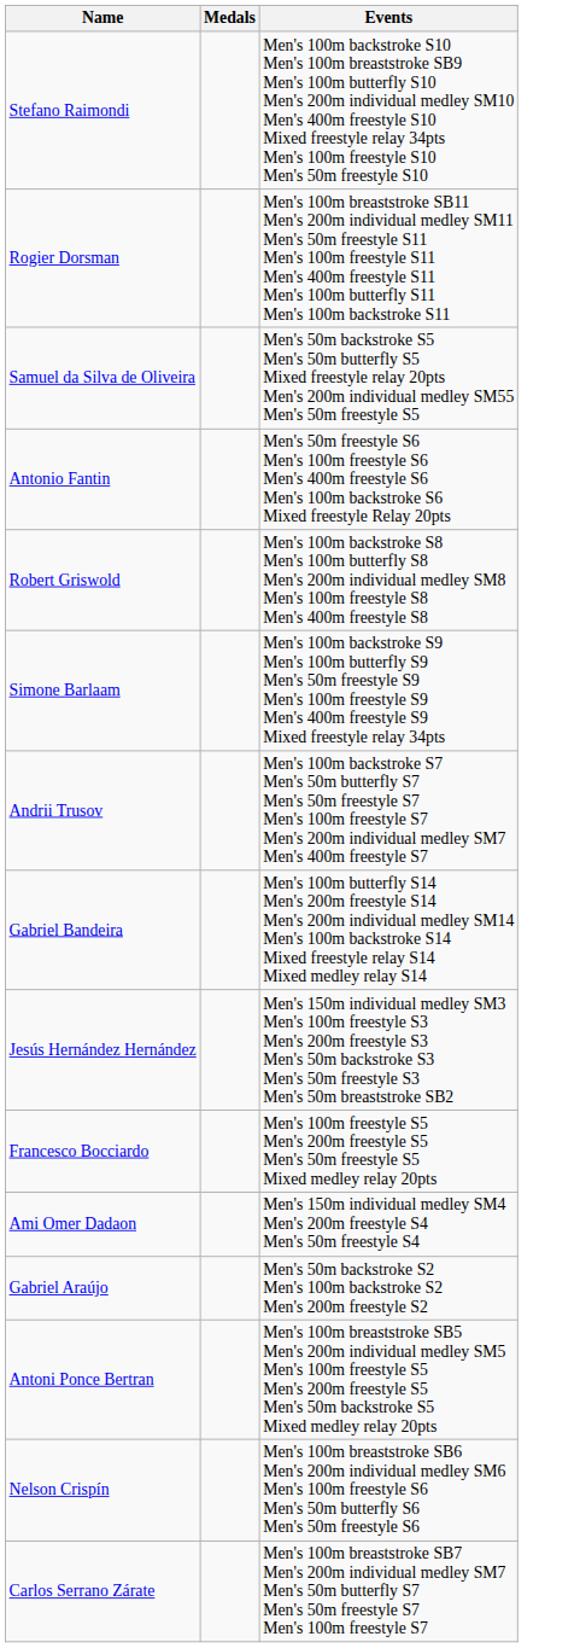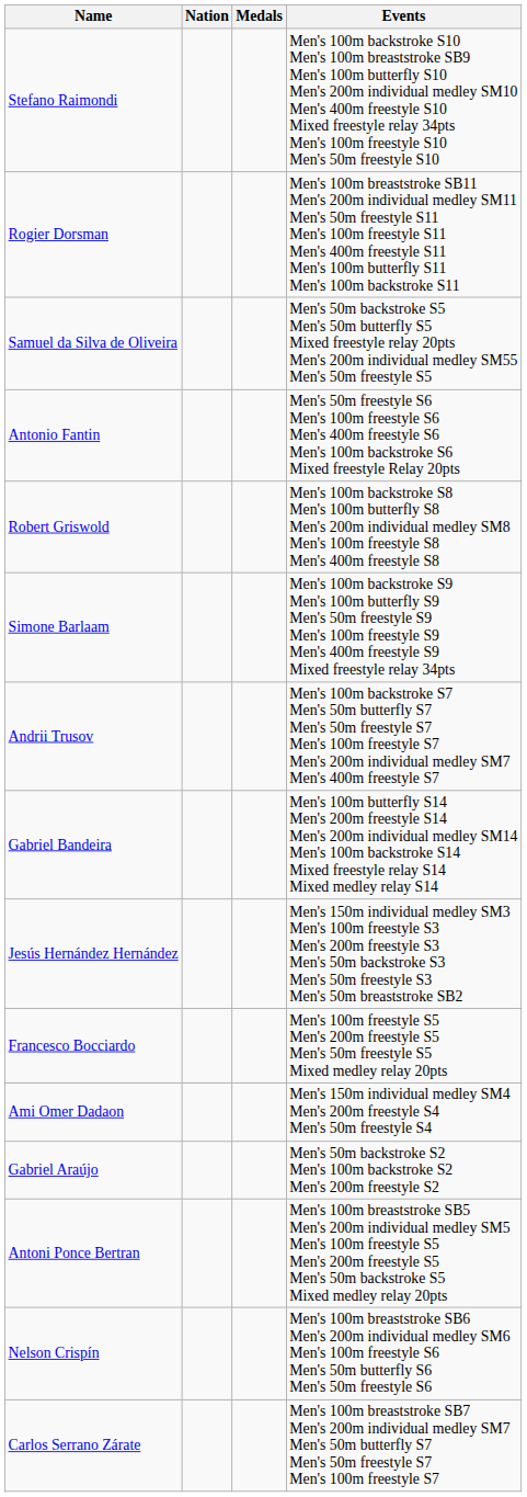 <table class="wikitable">
 <tr>
 <th>Name</th>
+<th>Nation</th>
 <th>Medals</th>
 <th>Events</th>
 </tr>
 <tr>
 <td><a href='#'>Stefano Raimondi</a></td>
+<td></td>
 <td><br><br><br><br><br><br><br></td>
 <td>Men's 100m backstroke S10<br>Men's 100m breaststroke SB9<br>Men's 100m butterfly S10<br>Men's 200m individual medley SM10<br>Men's 400m freestyle S10<br>Mixed  freestyle relay 34pts<br>Men's 100m freestyle S10<br>Men's 50m freestyle S10</td>
 </tr>
 <tr>
 <td><a href='#'>Rogier Dorsman</a></td>
+<td></td>
 <td><br><br><br><br><br><br></td>
 <td>Men's 100m breaststroke SB11<br>Men's 200m individual medley SM11<br>Men's 50m freestyle S11<br>Men's 100m freestyle S11<br>Men's 400m freestyle S11<br>Men's 100m butterfly S11<br>Men's 100m backstroke S11</td>
 </tr>
 <tr>
 <td><a href='#'>Samuel da Silva de Oliveira</a></td>
+<td></td>
 <td><br><br><br><br></td>
 <td>Men's 50m backstroke S5<br>Men's 50m butterfly S5<br>Mixed  freestyle relay 20pts<br>Men's 200m individual medley SM55<br>Men's 50m freestyle S5</td>
 </tr>
 <tr>
 <td><a href='#'>Antonio Fantin</a></td>
+<td></td>
 <td><br><br><br><br><br></td>
 <td>Men's 50m freestyle S6<br>Men's 100m freestyle S6<br>Men's 400m freestyle S6<br>Men's 100m backstroke S6<br>Mixed  freestyle Relay 20pts</td>
 </tr>
 <tr>
 <td><a href='#'>Robert Griswold</a></td>
+<td></td>
 <td><br><br><br><br></td>
 <td>Men's 100m backstroke S8<br>Men's 100m butterfly S8<br>Men's 200m individual medley SM8<br>Men's 100m freestyle S8<br>Men's 400m freestyle S8</td>
 </tr>
 <tr>
 <td><a href='#'>Simone Barlaam</a></td>
+<td></td>
 <td><br><br><br><br><br></td>
 <td>Men's 100m backstroke S9<br>Men's 100m butterfly S9<br>Men's 50m freestyle S9<br>Men's 100m freestyle S9<br>Men's 400m freestyle S9<br> Mixed  freestyle relay 34pts</td>
 </tr>
 <tr>
 <td><a href='#'>Andrii Trusov</a></td>
+<td></td>
 <td><br><br><br><br><br></td>
 <td>Men's 100m backstroke S7<br>Men's 50m butterfly S7<br>Men's 50m freestyle S7<br>Men's 100m freestyle S7<br>Men's 200m individual medley SM7<br>Men's 400m freestyle S7</td>
 </tr>
 <tr>
 <td><a href='#'>Gabriel Bandeira</a></td>
+<td></td>
 <td><br><br><br><br><br></td>
 <td>Men's 100m butterfly S14<br>Men's 200m freestyle S14<br>Men's 200m individual medley SM14<br>Men's 100m backstroke S14<br>Mixed  freestyle relay S14<br>Mixed  medley relay S14</td>
 </tr>
 <tr>
 <td><a href='#'>Jesús Hernández Hernández</a></td>
+<td></td>
 <td><br><br><br><br><br></td>
 <td>Men's 150m individual medley SM3<br>Men's 100m freestyle S3<br>Men's 200m freestyle S3<br>Men's 50m backstroke S3<br>Men's 50m freestyle S3<br>Men's 50m breaststroke SB2</td>
 </tr>
 <tr>
 <td><a href='#'>Francesco Bocciardo</a></td>
+<td></td>
 <td><br><br><br></td>
 <td>Men's 100m freestyle S5<br>Men's 200m freestyle S5<br>Men's 50m freestyle S5<br>Mixed  medley relay 20pts</td>
 </tr>
 <tr>
 <td><a href='#'>Ami Omer Dadaon</a></td>
+<td></td>
 <td><br><br></td>
 <td>Men's 150m individual medley SM4<br>Men's 200m freestyle S4<br>Men's 50m freestyle S4</td>
 </tr>
 <tr>
 <td><a href='#'>Gabriel Araújo</a></td>
+<td></td>
 <td><br><br></td>
 <td>Men's 50m backstroke S2<br>Men's 100m backstroke S2<br>Men's 200m freestyle S2</td>
 </tr>
 <tr>
 <td><a href='#'>Antoni Ponce Bertran</a></td>
+<td></td>
 <td><br><br><br><br><br></td>
 <td>Men's 100m breaststroke SB5<br>Men's 200m individual medley SM5<br>Men's 100m freestyle S5<br>Men's 200m freestyle S5<br>Men's 50m backstroke S5<br>Mixed  medley relay 20pts</td>
 </tr>
 <tr>
 <td><a href='#'>Nelson Crispín</a></td>
+<td></td>
 <td><br><br><br><br></td>
 <td>Men's 100m breaststroke SB6<br>Men's 200m individual medley SM6<br>Men's 100m freestyle S6<br>Men's 50m butterfly S6<br>Men's 50m freestyle S6</td>
 </tr>
 <tr>
 <td><a href='#'>Carlos Serrano Zárate</a></td>
+<td></td>
 <td><br><br><br><br></td>
 <td>Men's 100m breaststroke SB7<br>Men's 200m individual medley SM7<br>Men's 50m butterfly S7<br>Men's 50m freestyle S7<br>Men's 100m freestyle S7</td>
 </tr>
 </table>
